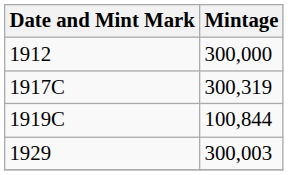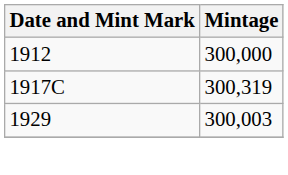 <table class="wikitable">
 <tr>
 <th>Date and Mint Mark</th>
 <th>Mintage</th>
 </tr>
 <tr>
 <td>1912</td>
 <td>300,000</td>
 </tr>
 <tr>
 <td>1917C</td>
 <td>300,319</td>
 </tr>
 <tr>
-<td>1919C</td>
-<td>100,844</td>
-</tr>
-<tr>
 <td>1929</td>
 <td>300,003</td>
 </tr>
 <tr>
 </tr>
 </table>
